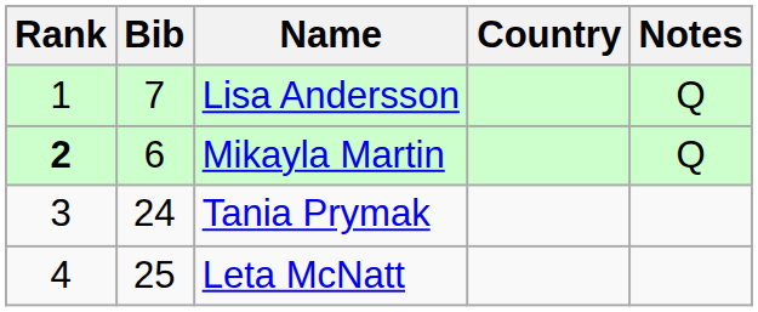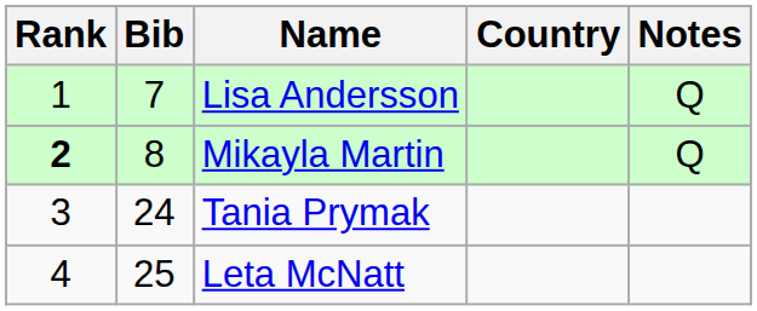 <table class="wikitable" style="text-align:center;">
 <tr>
 <th>Rank</th>
 <th>Bib</th>
 <th>Name</th>
 <th>Country</th>
 <th>Notes</th>
 </tr>
 <tr bgcolor=ccffcc>
 <td>1</td>
 <td>7</td>
 <td align=left><a href='#'>Lisa Andersson</a></td>
 <td align=left></td>
 <td>Q</td>
 </tr>
 <tr bgcolor=ccffcc>
 <td><strong>2</strong></td>
-<td>6</td>
+<td>8</td>
 <td align=left><a href='#'>Mikayla Martin</a></td>
 <td align=left></td>
 <td>Q</td>
 </tr>
 <tr>
 <td>3</td>
 <td>24</td>
 <td align=left><a href='#'>Tania Prymak</a></td>
 <td align=left></td>
 <td></td>
 </tr>
 <tr>
 <td>4</td>
 <td>25</td>
 <td align=left><a href='#'>Leta McNatt</a></td>
 <td align=left></td>
 <td></td>
 </tr>
 </table>
